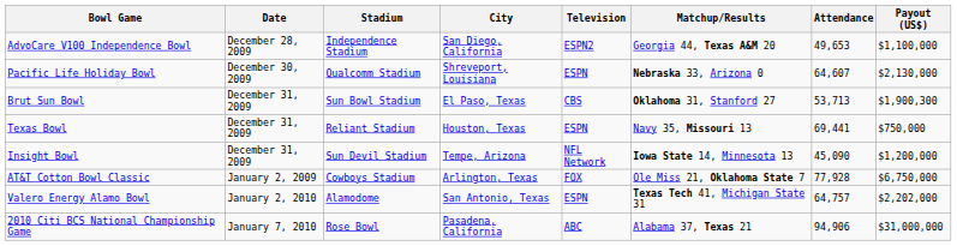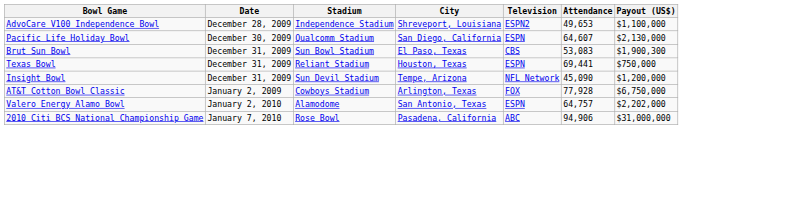 <table class="wikitable">
 <tr>
 <th>Bowl Game</th>
 <th>Date</th>
 <th>Stadium</th>
 <th>City</th>
 <th>Television</th>
-<th>Matchup/Results</th>
 <th>Attendance</th>
 <th>Payout (US$)</th>
 </tr>
 <tr>
 <td><a href='#'>AdvoCare V100 Independence Bowl</a></td>
 <td>December 28, 2009</td>
 <td><a href='#'>Independence Stadium</a></td>
-<td><a href='#'>San Diego, California</a></td>
+<td><a href='#'>Shreveport, Louisiana</a></td>
 <td><a href='#'>ESPN2</a></td>
-<td><a href='#'>Georgia</a> 44, <strong>Texas A&M</strong> 20</td>
 <td>49,653</td>
 <td>$1,100,000</td>
 </tr>
 <tr>
 <td><a href='#'>Pacific Life Holiday Bowl</a></td>
 <td>December 30, 2009</td>
 <td><a href='#'>Qualcomm Stadium</a></td>
-<td><a href='#'>Shreveport, Louisiana</a></td>
+<td><a href='#'>San Diego, California</a></td>
 <td><a href='#'>ESPN</a></td>
-<td><strong>Nebraska</strong> 33, <a href='#'>Arizona</a> 0</td>
 <td>64,607</td>
 <td>$2,130,000</td>
 </tr>
 <tr>
 <td><a href='#'>Brut Sun Bowl</a></td>
 <td>December 31, 2009</td>
 <td><a href='#'>Sun Bowl Stadium</a></td>
 <td><a href='#'>El Paso, Texas</a></td>
 <td><a href='#'>CBS</a></td>
-<td><strong>Oklahoma</strong> 31, <a href='#'>Stanford</a> 27</td>
-<td>53,713</td>
+<td>53,083</td>
 <td>$1,900,300</td>
 </tr>
 <tr>
 <td><a href='#'>Texas Bowl</a></td>
 <td>December 31, 2009</td>
 <td><a href='#'>Reliant Stadium</a></td>
 <td><a href='#'>Houston, Texas</a></td>
 <td><a href='#'>ESPN</a></td>
-<td><a href='#'>Navy</a> 35, <strong>Missouri</strong> 13</td>
 <td>69,441</td>
 <td>$750,000</td>
 </tr>
 <tr>
 <td><a href='#'>Insight Bowl</a></td>
 <td>December 31, 2009</td>
 <td><a href='#'>Sun Devil Stadium</a></td>
 <td><a href='#'>Tempe, Arizona</a></td>
 <td><a href='#'>NFL Network</a></td>
-<td><strong>Iowa State</strong> 14, <a href='#'>Minnesota</a> 13</td>
 <td>45,090</td>
 <td>$1,200,000</td>
 </tr>
 <tr>
 <td><a href='#'>AT&T Cotton Bowl Classic</a></td>
 <td>January 2, 2009</td>
 <td><a href='#'>Cowboys Stadium</a></td>
 <td><a href='#'>Arlington, Texas</a></td>
 <td><a href='#'>FOX</a></td>
-<td><a href='#'>Ole Miss</a> 21, <strong>Oklahoma State</strong> 7</td>
 <td>77,928</td>
 <td>$6,750,000</td>
 </tr>
 <tr>
 <td><a href='#'>Valero Energy Alamo Bowl</a></td>
 <td>January 2, 2010</td>
 <td><a href='#'>Alamodome</a></td>
 <td><a href='#'>San Antonio, Texas</a></td>
 <td><a href='#'>ESPN</a></td>
-<td><strong>Texas Tech</strong> 41, <a href='#'>Michigan State</a> 31</td>
 <td>64,757</td>
 <td>$2,202,000</td>
 </tr>
 <tr>
 <td><a href='#'>2010 Citi BCS National Championship Game</a></td>
 <td>January 7, 2010</td>
 <td><a href='#'>Rose Bowl</a></td>
 <td><a href='#'>Pasadena, California</a></td>
 <td><a href='#'>ABC</a></td>
-<td><a href='#'>Alabama</a> 37, <strong>Texas</strong> 21</td>
 <td>94,906</td>
 <td>$31,000,000</td>
 </tr>
 </table>
